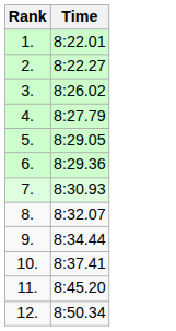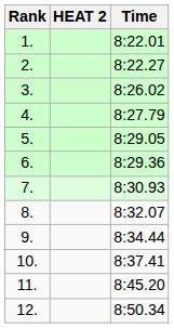 <table class="wikitable" style="text-align:center">
 <tr>
 <th>Rank</th>
+<th>HEAT 2</th>
 <th>Time</th>
 </tr>
 <tr style="background:#ccffcc;">
 <td>1.</td>
+<td align=left></td>
 <td>8:22.01</td>
 </tr>
 <tr style="background:#ccffcc;">
 <td>2.</td>
+<td align=left></td>
 <td>8:22.27</td>
 </tr>
 <tr style="background:#ccffcc;">
 <td>3.</td>
+<td align=left></td>
 <td>8:26.02</td>
 </tr>
 <tr style="background:#ccffcc;">
 <td>4.</td>
+<td align=left></td>
 <td>8:27.79</td>
 </tr>
 <tr style="background:#ccffcc;">
 <td>5.</td>
+<td align=left></td>
 <td>8:29.05</td>
 </tr>
 <tr style="background:#ccffcc;">
 <td>6.</td>
+<td align=left></td>
 <td>8:29.36</td>
 </tr>
 <tr style="background:#ddffdd;">
 <td>7.</td>
+<td align=left></td>
 <td>8:30.93</td>
 </tr>
 <tr>
 <td>8.</td>
+<td align=left></td>
 <td>8:32.07</td>
 </tr>
 <tr>
 <td>9.</td>
+<td align=left></td>
 <td>8:34.44</td>
 </tr>
 <tr>
 <td>10.</td>
+<td align=left></td>
 <td>8:37.41</td>
 </tr>
 <tr>
 <td>11.</td>
+<td align=left></td>
 <td>8:45.20</td>
 </tr>
 <tr>
 <td>12.</td>
+<td align=left></td>
 <td>8:50.34</td>
 </tr>
 </table>
